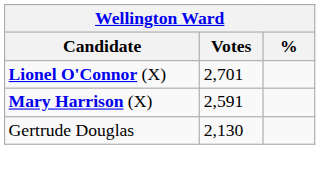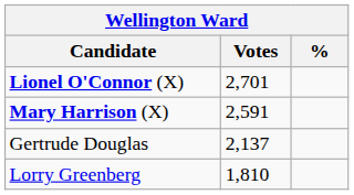 <table class="wikitable">
 <tr>
 <th colspan="3"><a href='#'>Wellington Ward</a></th>
 </tr>
 <tr>
 <th style="width: 170px">Candidate</th>
 <th style="width: 50px">Votes</th>
 <th style="width: 40px">%</th>
 </tr>
 <tr>
 <td><strong><a href='#'>Lionel O'Connor</a></strong> (X)</td>
 <td>2,701</td>
 <td></td>
 </tr>
 <tr>
 <td><strong><a href='#'>Mary Harrison</a></strong> (X)</td>
 <td>2,591</td>
 <td></td>
 </tr>
 <tr>
 <td>Gertrude Douglas</td>
-<td>2,130</td>
+<td>2,137</td>
+<td></td>
+</tr>
+<tr>
+<td><a href='#'>Lorry Greenberg</a></td>
+<td>1,810</td>
 <td></td>
 </tr>
 </table>
